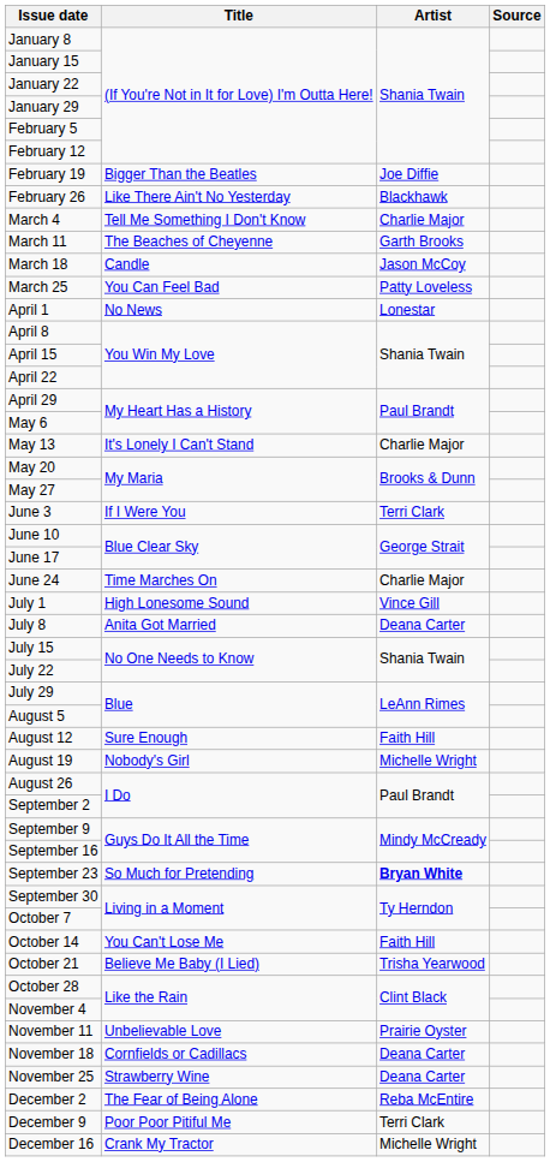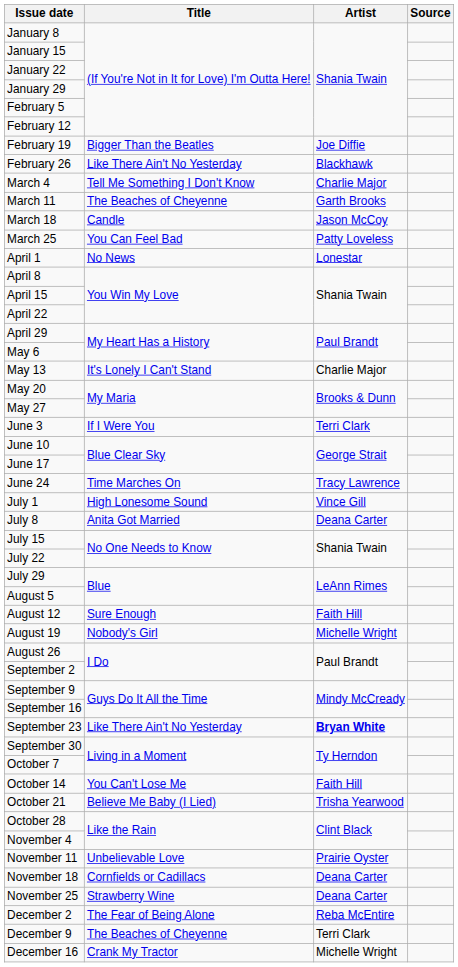 <table class="wikitable">
 <tr>
 <th>Issue date</th>
 <th>Title</th>
 <th>Artist</th>
 <th>Source</th>
 </tr>
 <tr>
 <td>January 8</td>
 <td rowspan=6><a href='#'>(If You're Not in It for Love) I'm Outta Here!</a></td>
 <td rowspan=6><a href='#'>Shania Twain</a></td>
 <td align=center></td>
 </tr>
 <tr>
 <td>January 15</td>
 <td align=center></td>
 </tr>
 <tr>
 <td>January 22</td>
 <td align=center></td>
 </tr>
 <tr>
 <td>January 29</td>
 <td align=center></td>
 </tr>
 <tr>
 <td>February 5</td>
 <td align=center></td>
 </tr>
 <tr>
 <td>February 12</td>
 <td align=center></td>
 </tr>
 <tr>
 <td>February 19</td>
 <td><a href='#'>Bigger Than the Beatles</a></td>
 <td><a href='#'>Joe Diffie</a></td>
 <td align=center></td>
 </tr>
 <tr>
 <td>February 26</td>
 <td><a href='#'>Like There Ain't No Yesterday</a></td>
 <td><a href='#'>Blackhawk</a></td>
 <td align=center></td>
 </tr>
 <tr>
 <td>March 4</td>
 <td><a href='#'>Tell Me Something I Don't Know</a></td>
 <td><a href='#'>Charlie Major</a></td>
 <td align=center></td>
 </tr>
 <tr>
 <td>March 11</td>
 <td><a href='#'>The Beaches of Cheyenne</a></td>
 <td><a href='#'>Garth Brooks</a></td>
 <td align=center></td>
 </tr>
 <tr>
 <td>March 18</td>
 <td><a href='#'>Candle</a></td>
 <td><a href='#'>Jason McCoy</a></td>
 <td align=center></td>
 </tr>
 <tr>
 <td>March 25</td>
 <td><a href='#'>You Can Feel Bad</a></td>
 <td><a href='#'>Patty Loveless</a></td>
 <td align=center></td>
 </tr>
 <tr>
 <td>April 1</td>
 <td><a href='#'>No News</a></td>
 <td><a href='#'>Lonestar</a></td>
 <td align=center></td>
 </tr>
 <tr>
 <td>April 8</td>
 <td rowspan=3><a href='#'>You Win My Love</a></td>
 <td rowspan=3>Shania Twain</td>
 <td align=center></td>
 </tr>
 <tr>
 <td>April 15</td>
 <td align=center></td>
 </tr>
 <tr>
 <td>April 22</td>
 <td align=center></td>
 </tr>
 <tr>
 <td>April 29</td>
 <td rowspan=2><a href='#'>My Heart Has a History</a></td>
 <td rowspan=2><a href='#'>Paul Brandt</a></td>
 <td align=center></td>
 </tr>
 <tr>
 <td>May 6</td>
 <td align=center></td>
 </tr>
 <tr>
 <td>May 13</td>
 <td><a href='#'>It's Lonely I Can't Stand</a></td>
 <td>Charlie Major</td>
 <td align=center></td>
 </tr>
 <tr>
 <td>May 20</td>
 <td rowspan=2><a href='#'>My Maria</a></td>
 <td rowspan=2><a href='#'>Brooks & Dunn</a></td>
 <td align=center></td>
 </tr>
 <tr>
 <td>May 27</td>
 <td align=center></td>
 </tr>
 <tr>
 <td>June 3</td>
 <td><a href='#'>If I Were You</a></td>
 <td><a href='#'>Terri Clark</a></td>
 <td align=center></td>
 </tr>
 <tr>
 <td>June 10</td>
 <td rowspan=2><a href='#'>Blue Clear Sky</a></td>
 <td rowspan=2><a href='#'>George Strait</a></td>
 <td align=center></td>
 </tr>
 <tr>
 <td>June 17</td>
 <td align=center></td>
 </tr>
 <tr>
 <td>June 24</td>
 <td><a href='#'>Time Marches On</a></td>
-<td>Charlie Major</td>
+<td><a href='#'>Tracy Lawrence</a></td>
 <td align=center></td>
 </tr>
 <tr>
 <td>July 1</td>
 <td><a href='#'>High Lonesome Sound</a></td>
 <td><a href='#'>Vince Gill</a></td>
 <td align=center></td>
 </tr>
 <tr>
 <td>July 8</td>
 <td><a href='#'>Anita Got Married</a></td>
 <td><a href='#'>Deana Carter</a></td>
 <td align=center></td>
 </tr>
 <tr>
 <td>July 15</td>
 <td rowspan=2><a href='#'>No One Needs to Know</a></td>
 <td rowspan=2>Shania Twain</td>
 <td align=center></td>
 </tr>
 <tr>
 <td>July 22</td>
 <td align=center></td>
 </tr>
 <tr>
 <td>July 29</td>
 <td rowspan=2><a href='#'>Blue</a></td>
 <td rowspan=2><a href='#'>LeAnn Rimes</a></td>
 <td align=center></td>
 </tr>
 <tr>
 <td>August 5</td>
 <td align=center></td>
 </tr>
 <tr>
 <td>August 12</td>
 <td><a href='#'>Sure Enough</a></td>
 <td><a href='#'>Faith Hill</a></td>
 <td align=center></td>
 </tr>
 <tr>
 <td>August 19</td>
 <td><a href='#'>Nobody's Girl</a></td>
 <td><a href='#'>Michelle Wright</a></td>
 <td align=center></td>
 </tr>
 <tr>
 <td>August 26</td>
 <td rowspan=2><a href='#'>I Do</a></td>
 <td rowspan=2>Paul Brandt</td>
 <td align=center></td>
 </tr>
 <tr>
 <td>September 2</td>
 <td align=center></td>
 </tr>
 <tr>
 <td>September 9</td>
 <td rowspan=2><a href='#'>Guys Do It All the Time</a></td>
 <td rowspan=2><a href='#'>Mindy McCready</a></td>
 <td align=center></td>
 </tr>
 <tr>
 <td>September 16</td>
 <td align=center></td>
 </tr>
 <tr>
 <td>September 23</td>
-<td><a href='#'>So Much for Pretending</a></td>
+<td><a href='#'>Like There Ain't No Yesterday</a></td>
 <td><strong><a href='#'>Bryan White</a></strong></td>
 <td align=center></td>
 </tr>
 <tr>
 <td>September 30</td>
 <td rowspan=2><a href='#'>Living in a Moment</a></td>
 <td rowspan=2><a href='#'>Ty Herndon</a></td>
 <td align=center></td>
 </tr>
 <tr>
 <td>October 7</td>
 <td align=center></td>
 </tr>
 <tr>
 <td>October 14</td>
 <td><a href='#'>You Can't Lose Me</a></td>
 <td><a href='#'>Faith Hill</a></td>
 <td align=center></td>
 </tr>
 <tr>
 <td>October 21</td>
 <td><a href='#'>Believe Me Baby (I Lied)</a></td>
 <td><a href='#'>Trisha Yearwood</a></td>
 <td align=center></td>
 </tr>
 <tr>
 <td>October 28</td>
 <td rowspan=2><a href='#'>Like the Rain</a></td>
 <td rowspan=2><a href='#'>Clint Black</a></td>
 <td align=center></td>
 </tr>
 <tr>
 <td>November 4</td>
 <td align=center></td>
 </tr>
 <tr>
 <td>November 11</td>
 <td><a href='#'>Unbelievable Love</a></td>
 <td><a href='#'>Prairie Oyster</a></td>
 <td align=center></td>
 </tr>
 <tr>
 <td>November 18</td>
 <td><a href='#'>Cornfields or Cadillacs</a></td>
 <td><a href='#'>Deana Carter</a></td>
 <td align=center></td>
 </tr>
 <tr>
 <td>November 25</td>
 <td><a href='#'>Strawberry Wine</a></td>
 <td><a href='#'>Deana Carter</a></td>
 <td align=center></td>
 </tr>
 <tr>
 <td>December 2</td>
 <td><a href='#'>The Fear of Being Alone</a></td>
 <td><a href='#'>Reba McEntire</a></td>
 <td align=center></td>
 </tr>
 <tr>
 <td>December 9</td>
-<td><a href='#'>Poor Poor Pitiful Me</a></td>
+<td><a href='#'>The Beaches of Cheyenne</a></td>
 <td>Terri Clark</td>
 <td align=center></td>
 </tr>
 <tr>
 <td>December 16</td>
 <td><a href='#'>Crank My Tractor</a></td>
 <td>Michelle Wright</td>
 <td align=center></td>
 </tr>
 </table>
